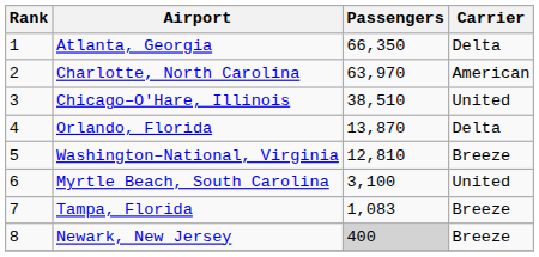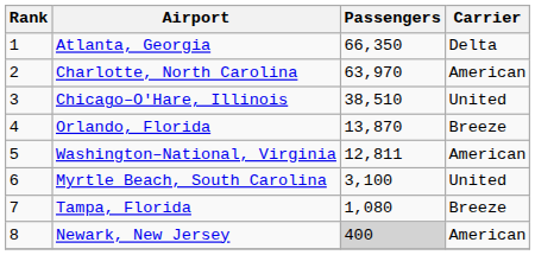 <table class="wikitable sortable" style="font-size:90%">
 <tr>
 <th>Rank</th>
 <th>Airport</th>
 <th>Passengers</th>
 <th>Carrier</th>
 </tr>
 <tr>
 <td>1</td>
 <td> <a href='#'>Atlanta, Georgia</a></td>
 <td>66,350</td>
 <td>Delta</td>
 </tr>
 <tr>
 <td>2</td>
 <td> <a href='#'>Charlotte, North Carolina</a></td>
 <td>63,970</td>
 <td>American</td>
 </tr>
 <tr>
 <td>3</td>
 <td> <a href='#'>Chicago–O'Hare, Illinois</a></td>
 <td>38,510</td>
 <td>United</td>
 </tr>
 <tr>
 <td>4</td>
 <td> <a href='#'>Orlando, Florida</a></td>
 <td>13,870</td>
-<td>Delta</td>
+<td>Breeze</td>
 </tr>
 <tr>
 <td>5</td>
 <td> <a href='#'>Washington–National, Virginia</a></td>
-<td>12,810</td>
-<td>Breeze</td>
+<td>12,811</td>
+<td>American</td>
 </tr>
 <tr>
 <td>6</td>
 <td> <a href='#'>Myrtle Beach, South Carolina</a></td>
 <td>3,100</td>
 <td>United</td>
 </tr>
 <tr>
 <td>7</td>
 <td> <a href='#'>Tampa, Florida</a></td>
-<td>1,083</td>
+<td>1,080</td>
 <td>Breeze</td>
 </tr>
 <tr>
 <td>8</td>
 <td> <a href='#'>Newark, New Jersey</a></td>
 <td style="background: lightgrey;">400</td>
-<td>Breeze</td>
+<td>American</td>
 </tr>
 <tr>
 </tr>
 </table>
